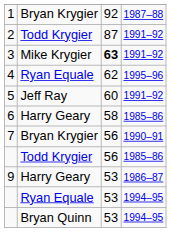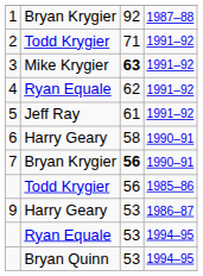 <table class="wikitable">
 <tr>
 </tr>
 <tr>
 <td>1</td>
 <td>Bryan Krygier</td>
 <td>92</td>
 <td style="font-size:80%;"><a href='#'>1987–88</a></td>
 </tr>
 <tr>
 <td>2</td>
 <td><a href='#'>Todd Krygier</a></td>
-<td>87</td>
+<td>71</td>
 <td style="font-size:80%;"><a href='#'>1991–92</a></td>
 </tr>
 <tr>
 <td>3</td>
 <td>Mike Krygier</td>
 <td><strong>63</strong></td>
 <td style="font-size:80%;"><a href='#'>1991–92</a></td>
 </tr>
 <tr>
 <td>4</td>
 <td><a href='#'>Ryan Equale</a></td>
 <td>62</td>
-<td style="font-size:80%;"><a href='#'>1995–96</a></td>
+<td style="font-size:80%;"><a href='#'>1991–92</a></td>
 </tr>
 <tr>
 <td>5</td>
 <td>Jeff Ray</td>
-<td>60</td>
+<td>61</td>
 <td style="font-size:80%;"><a href='#'>1991–92</a></td>
 </tr>
 <tr>
 <td>6</td>
 <td>Harry Geary</td>
 <td>58</td>
-<td style="font-size:80%;"><a href='#'>1985–86</a></td>
+<td style="font-size:80%;"><a href='#'>1990–91</a></td>
 </tr>
 <tr>
 <td>7</td>
 <td>Bryan Krygier</td>
-<td>56</td>
+<td><strong>56</strong></td>
 <td style="font-size:80%;"><a href='#'>1990–91</a></td>
 </tr>
 <tr>
 <td></td>
 <td><a href='#'>Todd Krygier</a></td>
 <td>56</td>
 <td style="font-size:80%;"><a href='#'>1985–86</a></td>
 </tr>
 <tr>
 <td>9</td>
 <td>Harry Geary</td>
 <td>53</td>
 <td style="font-size:80%;"><a href='#'>1986–87</a></td>
 </tr>
 <tr>
 <td></td>
 <td><a href='#'>Ryan Equale</a></td>
 <td>53</td>
 <td style="font-size:80%;"><a href='#'>1994–95</a></td>
 </tr>
 <tr>
 <td></td>
 <td>Bryan Quinn</td>
 <td>53</td>
 <td style="font-size:80%;"><a href='#'>1994–95</a></td>
 </tr>
 </table>
